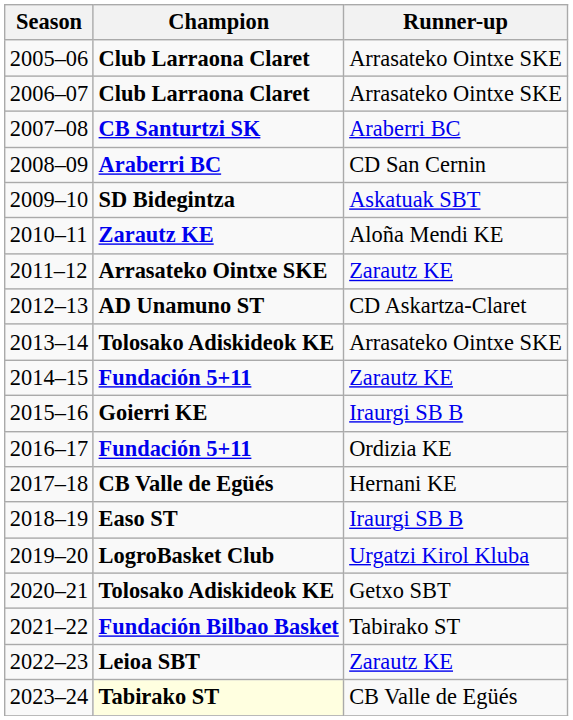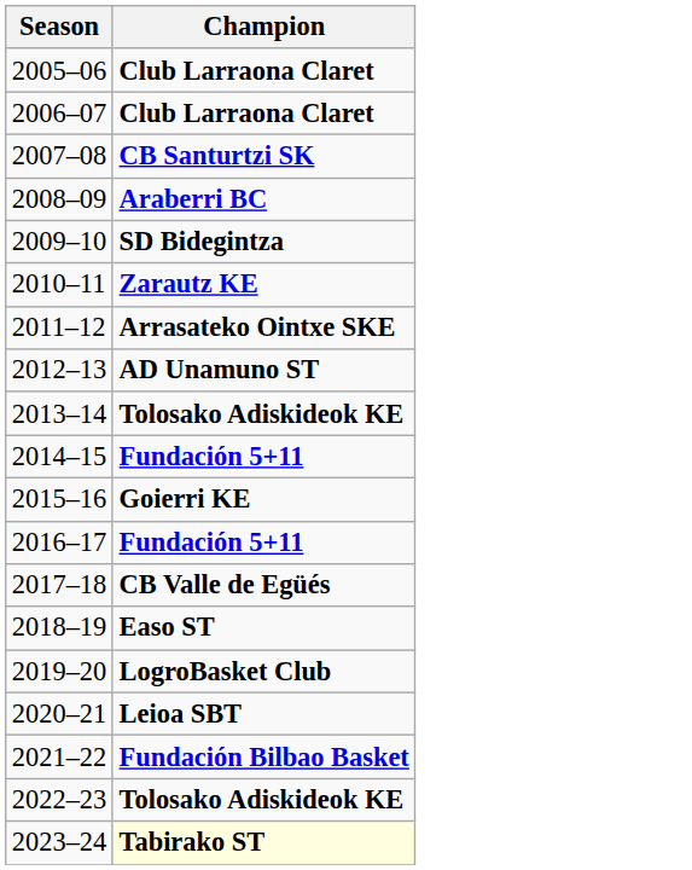 <table class="wikitable">
 <tr>
 <th>Season</th>
 <th>Champion</th>
-<th>Runner-up</th>
 </tr>
 <tr>
 <td>2005–06</td>
 <td><strong>Club Larraona Claret</strong></td>
-<td>Arrasateko Ointxe SKE</td>
 </tr>
 <tr>
 <td>2006–07</td>
 <td><strong>Club Larraona Claret</strong></td>
-<td>Arrasateko Ointxe SKE</td>
 </tr>
 <tr>
 <td>2007–08</td>
 <td><strong><a href='#'>CB Santurtzi SK</a></strong></td>
-<td><a href='#'>Araberri BC</a></td>
 </tr>
 <tr>
 <td>2008–09</td>
 <td><strong><a href='#'>Araberri BC</a></strong></td>
-<td>CD San Cernin</td>
 </tr>
 <tr>
 <td>2009–10</td>
 <td><strong>SD Bidegintza</strong></td>
-<td><a href='#'>Askatuak SBT</a></td>
 </tr>
 <tr>
 <td>2010–11</td>
 <td><strong><a href='#'>Zarautz KE</a></strong></td>
-<td>Aloña Mendi KE</td>
 </tr>
 <tr>
 <td>2011–12</td>
 <td><strong>Arrasateko Ointxe SKE</strong></td>
-<td><a href='#'>Zarautz KE</a></td>
 </tr>
 <tr>
 <td>2012–13</td>
 <td><strong>AD Unamuno ST</strong></td>
-<td>CD Askartza-Claret</td>
 </tr>
 <tr>
 <td>2013–14</td>
 <td><strong>Tolosako Adiskideok KE</strong></td>
-<td>Arrasateko Ointxe SKE</td>
 </tr>
 <tr>
 <td>2014–15</td>
 <td><strong><a href='#'>Fundación 5+11</a></strong></td>
-<td><a href='#'>Zarautz KE</a></td>
 </tr>
 <tr>
 <td>2015–16</td>
 <td><strong>Goierri KE</strong></td>
-<td><a href='#'>Iraurgi SB B</a></td>
 </tr>
 <tr>
 <td>2016–17</td>
 <td><strong><a href='#'>Fundación 5+11</a></strong></td>
-<td>Ordizia KE</td>
 </tr>
 <tr>
 <td>2017–18</td>
 <td><strong>CB Valle de Egüés</strong></td>
-<td>Hernani KE</td>
 </tr>
 <tr>
 <td>2018–19</td>
 <td><strong>Easo ST</strong></td>
-<td><a href='#'>Iraurgi SB B</a></td>
 </tr>
 <tr>
 <td>2019–20</td>
 <td><strong>LogroBasket Club</strong></td>
-<td><a href='#'>Urgatzi Kirol Kluba</a></td>
 </tr>
 <tr>
 <td>2020–21</td>
-<td><strong>Tolosako Adiskideok KE</strong></td>
-<td>Getxo SBT</td>
+<td><strong>Leioa SBT</strong></td>
 </tr>
 <tr>
 <td>2021–22</td>
 <td><strong><a href='#'>Fundación Bilbao Basket</a></strong></td>
-<td>Tabirako ST</td>
 </tr>
 <tr>
 <td>2022–23</td>
-<td><strong>Leioa SBT</strong></td>
-<td><a href='#'>Zarautz KE</a></td>
+<td><strong>Tolosako Adiskideok KE</strong></td>
 </tr>
 <tr>
 <td>2023–24</td>
 <td style="background: lightyellow;"><strong>Tabirako ST</strong></td>
-<td>CB Valle de Egüés</td>
 </tr>
 </table>
